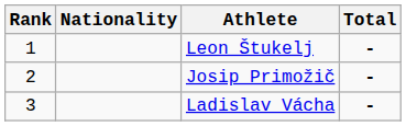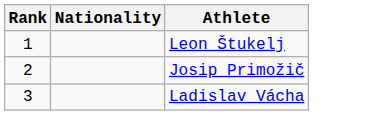 <table class="wikitable">
 <tr>
 <th>Rank</th>
 <th>Nationality</th>
 <th>Athlete</th>
-<th>Total</th>
 </tr>
 <tr>
 <td style="text-align:center">1</td>
 <td></td>
 <td><a href='#'>Leon Štukelj</a></td>
-<td style="text-align:center"><strong>-</strong></td>
 </tr>
 <tr>
 <td style="text-align:center">2</td>
 <td></td>
 <td><a href='#'>Josip Primožič</a></td>
-<td style="text-align:center"><strong>-</strong></td>
 </tr>
 <tr>
 <td style="text-align:center">3</td>
 <td></td>
 <td><a href='#'>Ladislav Vácha</a></td>
-<td style="text-align:center"><strong>-</strong></td>
 </tr>
 </table>
